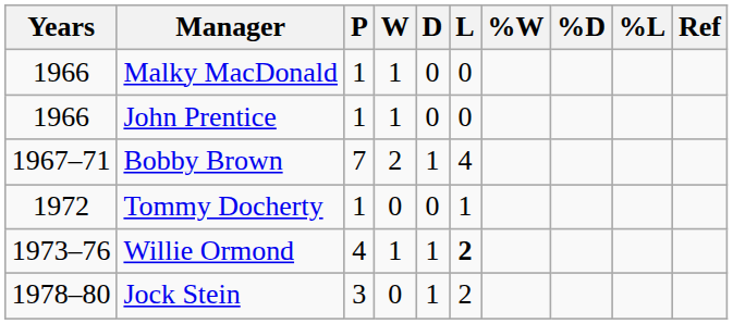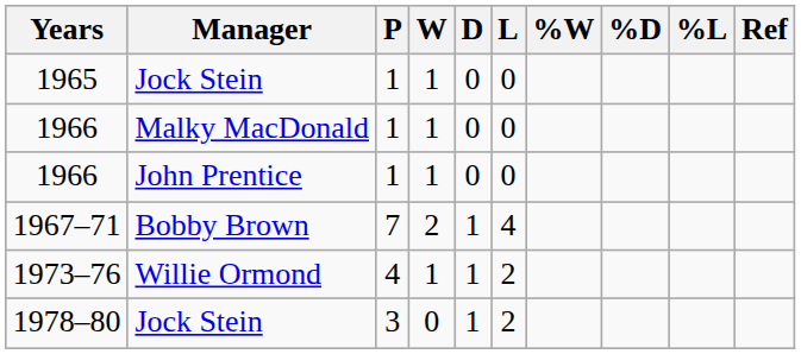 <table class="wikitable sortable" style="text-align:center">
 <tr>
 <th>Years</th>
 <th>Manager</th>
 <th>P</th>
 <th>W</th>
 <th>D</th>
 <th>L</th>
 <th>%W</th>
 <th>%D</th>
 <th>%L</th>
 <th class="wikitable unsortable">Ref</th>
+</tr>
+<tr>
+<td>1965</td>
+<td style="text-align:left;"><a href='#'>Jock Stein</a></td>
+<td>1</td>
+<td>1</td>
+<td>0</td>
+<td>0</td>
+<td></td>
+<td></td>
+<td></td>
+<td></td>
 </tr>
 <tr>
 <td>1966</td>
 <td style="text-align:left;"><a href='#'>Malky MacDonald</a></td>
 <td>1</td>
 <td>1</td>
 <td>0</td>
 <td>0</td>
 <td></td>
 <td></td>
 <td></td>
 <td></td>
 </tr>
 <tr>
 <td>1966</td>
 <td style="text-align:left;"><a href='#'>John Prentice</a></td>
 <td>1</td>
 <td>1</td>
 <td>0</td>
 <td>0</td>
 <td></td>
 <td></td>
 <td></td>
 <td></td>
 </tr>
 <tr>
 <td>1967–71</td>
 <td style="text-align:left;"><a href='#'>Bobby Brown</a></td>
 <td>7</td>
 <td>2</td>
 <td>1</td>
 <td>4</td>
 <td></td>
 <td></td>
 <td></td>
 <td></td>
 </tr>
 <tr>
-<td>1972</td>
-<td style="text-align:left;"><a href='#'>Tommy Docherty</a></td>
-<td>1</td>
-<td>0</td>
-<td>0</td>
-<td>1</td>
-<td></td>
-<td></td>
-<td></td>
-<td></td>
-</tr>
-<tr>
 <td>1973–76</td>
 <td style="text-align:left;"><a href='#'>Willie Ormond</a></td>
 <td>4</td>
 <td>1</td>
 <td>1</td>
-<td><strong>2</strong></td>
+<td>2</td>
 <td></td>
 <td></td>
 <td></td>
 <td></td>
 </tr>
 <tr>
 <td>1978–80</td>
 <td style="text-align:left;"><a href='#'>Jock Stein</a></td>
 <td>3</td>
 <td>0</td>
 <td>1</td>
 <td>2</td>
 <td></td>
 <td></td>
 <td></td>
 <td></td>
 </tr>
 </table>
